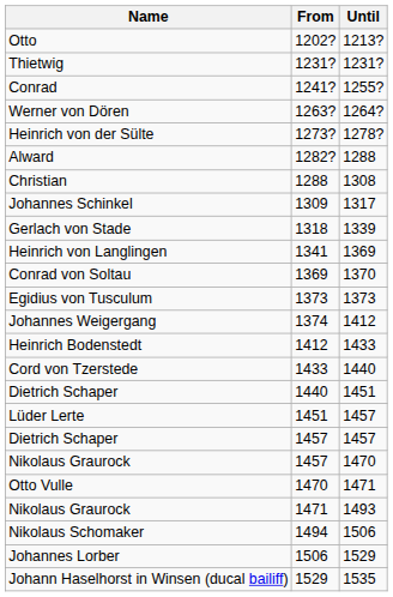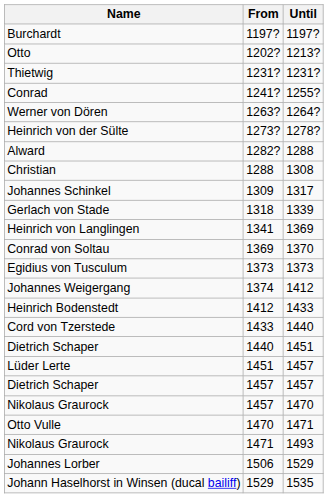 <table class="wikitable" style="float:left; margin-right:1em">
 <tr>
 <th>Name</th>
 <th>From</th>
 <th>Until</th>
+</tr>
+<tr>
+<td>Burchardt</td>
+<td>1197?</td>
+<td>1197?</td>
 </tr>
 <tr>
 <td>Otto</td>
 <td>1202?</td>
 <td>1213?</td>
 </tr>
 <tr>
 <td>Thietwig</td>
 <td>1231?</td>
 <td>1231?</td>
 </tr>
 <tr>
 <td>Conrad</td>
 <td>1241?</td>
 <td>1255?</td>
 </tr>
 <tr>
 <td>Werner von Dören</td>
 <td>1263?</td>
 <td>1264?</td>
 </tr>
 <tr>
 <td>Heinrich von der Sülte</td>
 <td>1273?</td>
 <td>1278?</td>
 </tr>
 <tr>
 <td>Alward</td>
 <td>1282?</td>
 <td>1288</td>
 </tr>
 <tr>
 <td>Christian</td>
 <td>1288</td>
 <td>1308</td>
 </tr>
 <tr>
 <td>Johannes Schinkel</td>
 <td>1309</td>
 <td>1317</td>
 </tr>
 <tr>
 <td>Gerlach von Stade</td>
 <td>1318</td>
 <td>1339</td>
 </tr>
 <tr>
 <td>Heinrich von Langlingen</td>
 <td>1341</td>
 <td>1369</td>
 </tr>
 <tr>
 <td>Conrad von Soltau</td>
 <td>1369</td>
 <td>1370</td>
 </tr>
 <tr>
 <td>Egidius von Tusculum</td>
 <td>1373</td>
 <td>1373</td>
 </tr>
 <tr>
 <td>Johannes Weigergang</td>
 <td>1374</td>
 <td>1412</td>
 </tr>
 <tr>
 <td>Heinrich Bodenstedt</td>
 <td>1412</td>
 <td>1433</td>
 </tr>
 <tr>
 <td>Cord von Tzerstede</td>
 <td>1433</td>
 <td>1440</td>
 </tr>
 <tr>
 <td>Dietrich Schaper</td>
 <td>1440</td>
 <td>1451</td>
 </tr>
 <tr>
 <td>Lüder Lerte</td>
 <td>1451</td>
 <td>1457</td>
 </tr>
 <tr>
 <td>Dietrich Schaper</td>
 <td>1457</td>
 <td>1457</td>
 </tr>
 <tr>
 <td>Nikolaus Graurock</td>
 <td>1457</td>
 <td>1470</td>
 </tr>
 <tr>
 <td>Otto Vulle</td>
 <td>1470</td>
 <td>1471</td>
 </tr>
 <tr>
 <td>Nikolaus Graurock</td>
 <td>1471</td>
 <td>1493</td>
 </tr>
 <tr>
-<td>Nikolaus Schomaker</td>
-<td>1494</td>
-<td>1506</td>
-</tr>
-<tr>
 <td>Johannes Lorber</td>
 <td>1506</td>
 <td>1529</td>
 </tr>
 <tr>
 <td>Johann Haselhorst in Winsen (ducal <a href='#'>bailiff</a>)</td>
 <td>1529</td>
 <td>1535</td>
 </tr>
 </table>
